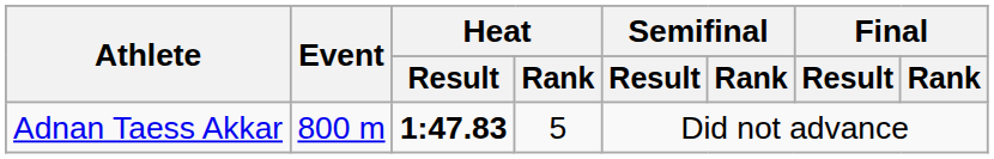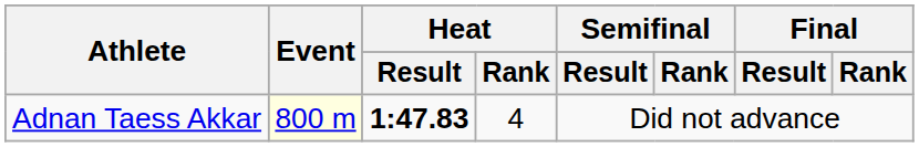 <table class="wikitable" style="font-size:90%">
 <tr>
 <th rowspan="2">Athlete</th>
 <th rowspan="2">Event</th>
 <th colspan="2">Heat</th>
 <th colspan="2">Semifinal</th>
 <th colspan="2">Final</th>
 </tr>
 <tr style="font-size:95%">
 <th>Result</th>
 <th>Rank</th>
 <th>Result</th>
 <th>Rank</th>
 <th>Result</th>
 <th>Rank</th>
 </tr>
 <tr align=center>
 <td align=left><a href='#'>Adnan Taess Akkar</a></td>
-<td align=left><a href='#'>800 m</a></td>
+<td align=left style="background: lightyellow;"><a href='#'>800 m</a></td>
 <td><strong>1:47.83</strong></td>
-<td>5</td>
+<td>4</td>
 <td colspan=4>Did not advance</td>
 </tr>
 </table>
